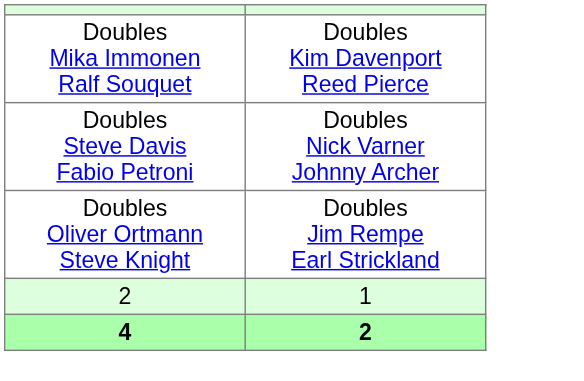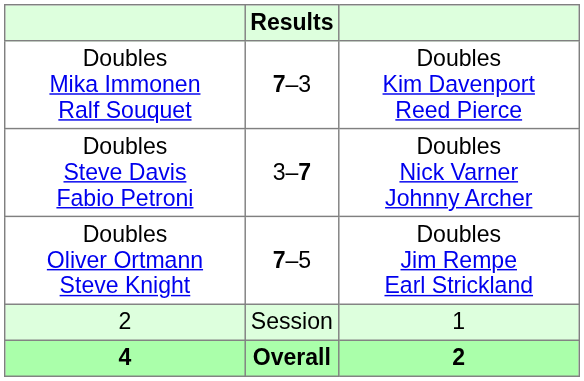 <table border="1" cellpadding="3" style="border-collapse: collapse;">
 <tr bgcolor="#ddffdd">
 <th width="160"></th>
+<th>Results</th>
 <th width="160"></th>
 </tr>
 <tr>
 <td align="center">Doubles<br><a href='#'>Mika Immonen</a><br><a href='#'>Ralf Souquet</a></td>
+<td align="center"><strong>7</strong>–3</td>
 <td align="center">Doubles<br><a href='#'>Kim Davenport</a><br><a href='#'>Reed Pierce</a></td>
 </tr>
 <tr>
 <td align="center">Doubles<br><a href='#'>Steve Davis</a><br><a href='#'>Fabio Petroni</a></td>
+<td align="center">3–<strong>7</strong></td>
 <td align="center">Doubles<br><a href='#'>Nick Varner</a><br><a href='#'>Johnny Archer</a></td>
 </tr>
 <tr>
 <td align="center">Doubles<br><a href='#'>Oliver Ortmann</a><br><a href='#'>Steve Knight</a></td>
+<td align="center"><strong>7</strong>–5</td>
 <td align="center">Doubles<br><a href='#'>Jim Rempe</a><br><a href='#'>Earl Strickland</a></td>
 </tr>
 <tr bgcolor="#ddffdd">
 <td align="center">2</td>
+<td align="center">Session</td>
 <td align="center">1</td>
 </tr>
 <tr bgcolor="#aaffaa">
 <th align="center">4</th>
+<th align="center">Overall</th>
 <th align="center">2</th>
 </tr>
 </table>
